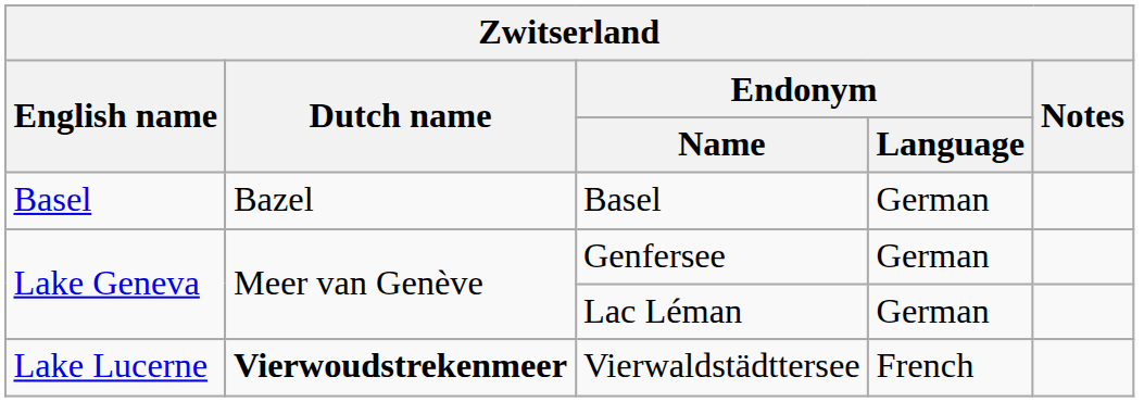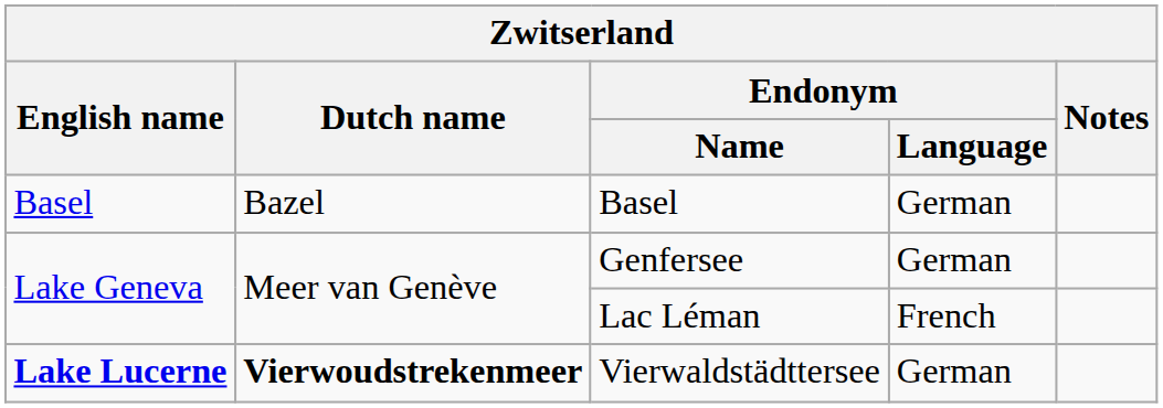 <table class="wikitable sortable">
 <tr>
 <th colspan="5"> Zwitserland</th>
 </tr>
 <tr>
 <th rowspan="2">English name</th>
 <th rowspan="2">Dutch name</th>
 <th colspan="2">Endonym</th>
 <th rowspan="2">Notes</th>
 </tr>
 <tr>
 <th>Name</th>
 <th>Language</th>
 </tr>
 <tr>
 <td><a href='#'>Basel</a></td>
 <td>Bazel</td>
 <td>Basel</td>
 <td>German</td>
 <td></td>
 </tr>
 <tr>
 <td rowspan="2"><a href='#'>Lake Geneva</a></td>
 <td rowspan="2">Meer van Genève</td>
 <td>Genfersee</td>
 <td>German</td>
 <td></td>
 </tr>
 <tr>
 <td>Lac Léman</td>
+<td>French</td>
+<td></td>
+</tr>
+<tr>
+<td><strong><a href='#'>Lake Lucerne</a></strong></td>
+<td><strong>Vierwoudstrekenmeer</strong></td>
+<td>Vierwaldstädttersee</td>
 <td>German</td>
 <td></td>
 </tr>
-<tr>
-<td><a href='#'>Lake Lucerne</a></td>
-<td><strong>Vierwoudstrekenmeer</strong></td>
-<td>Vierwaldstädttersee</td>
-<td>French</td>
-<td></td>
-</tr>
 </table>
